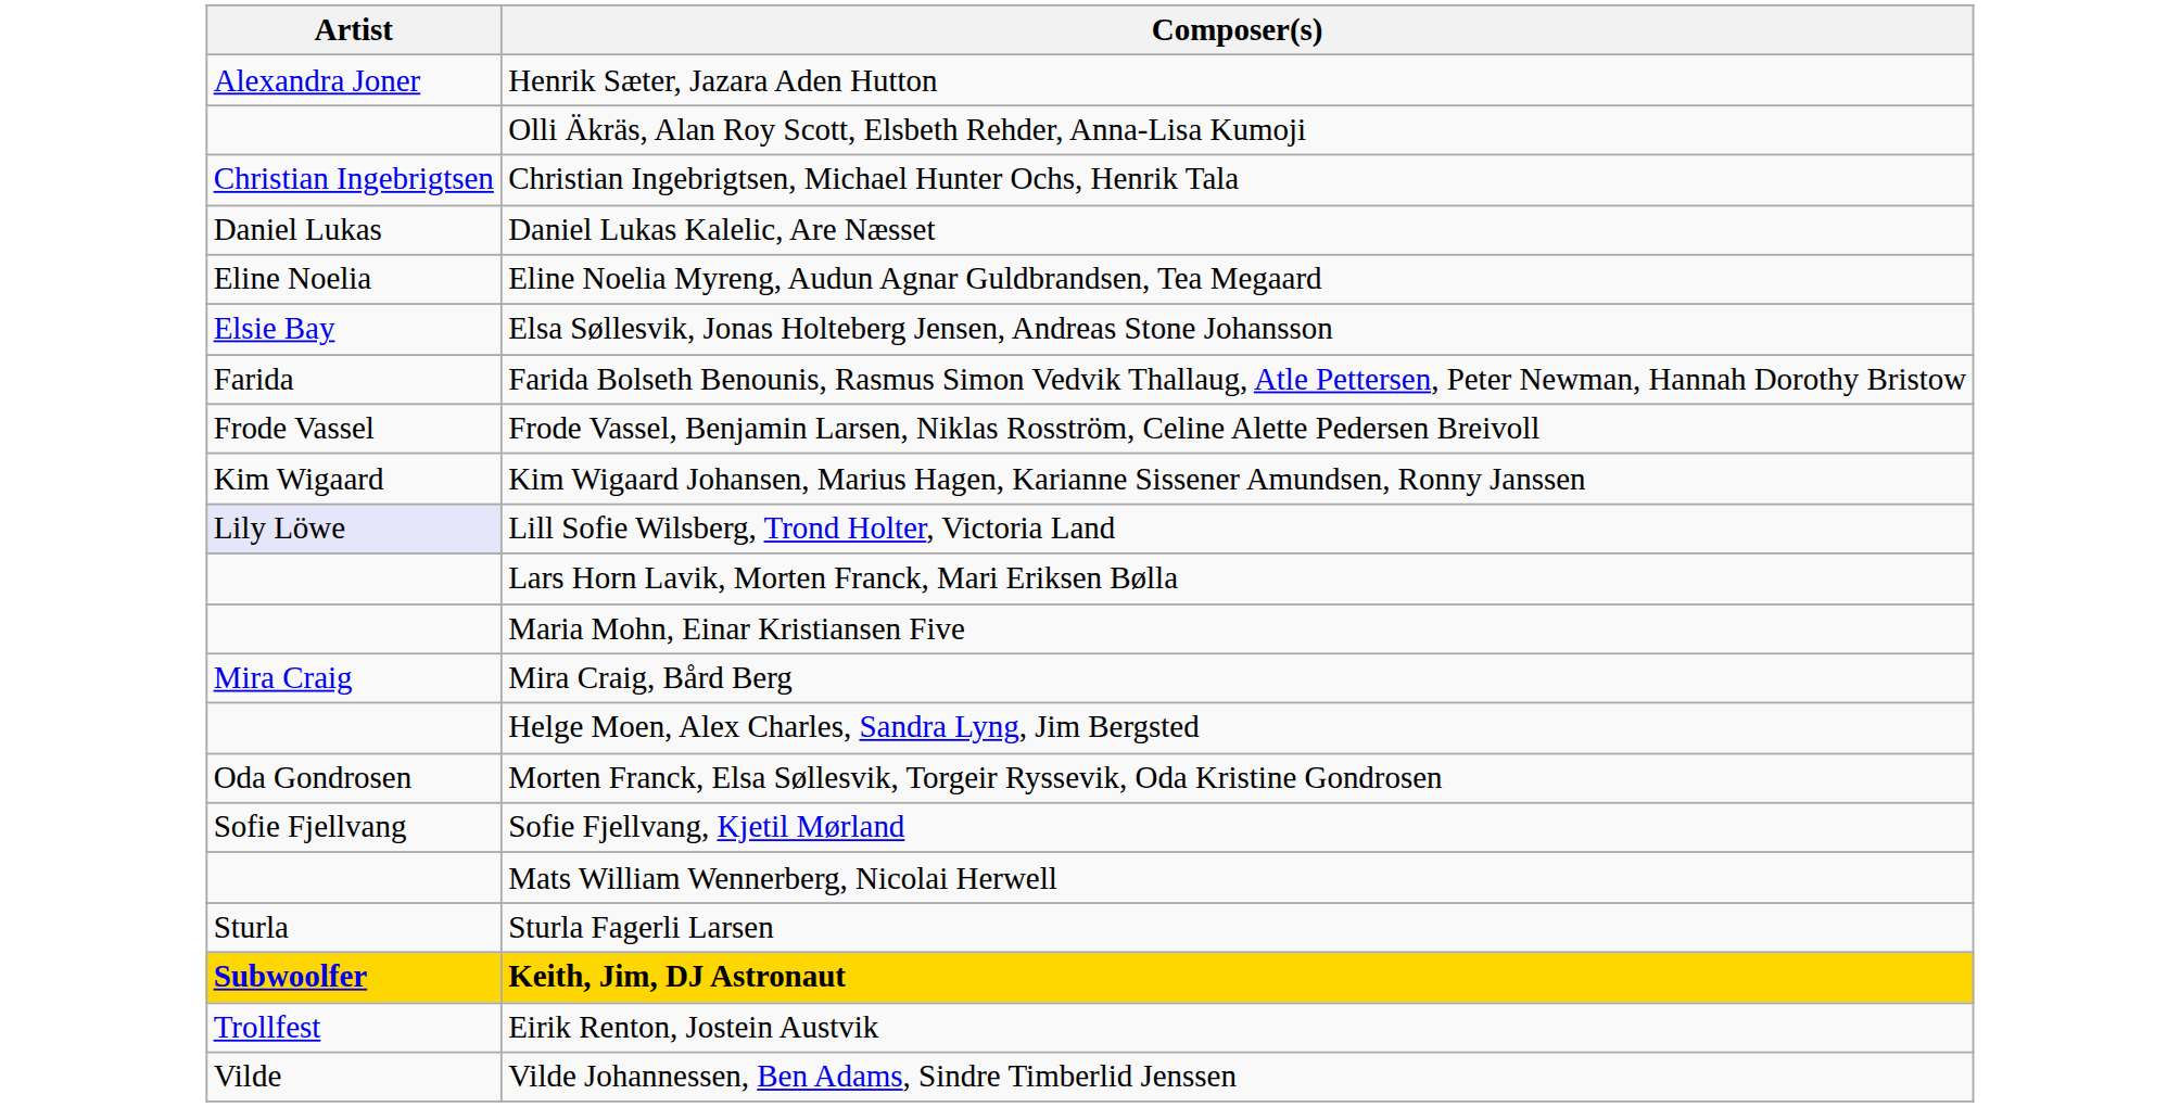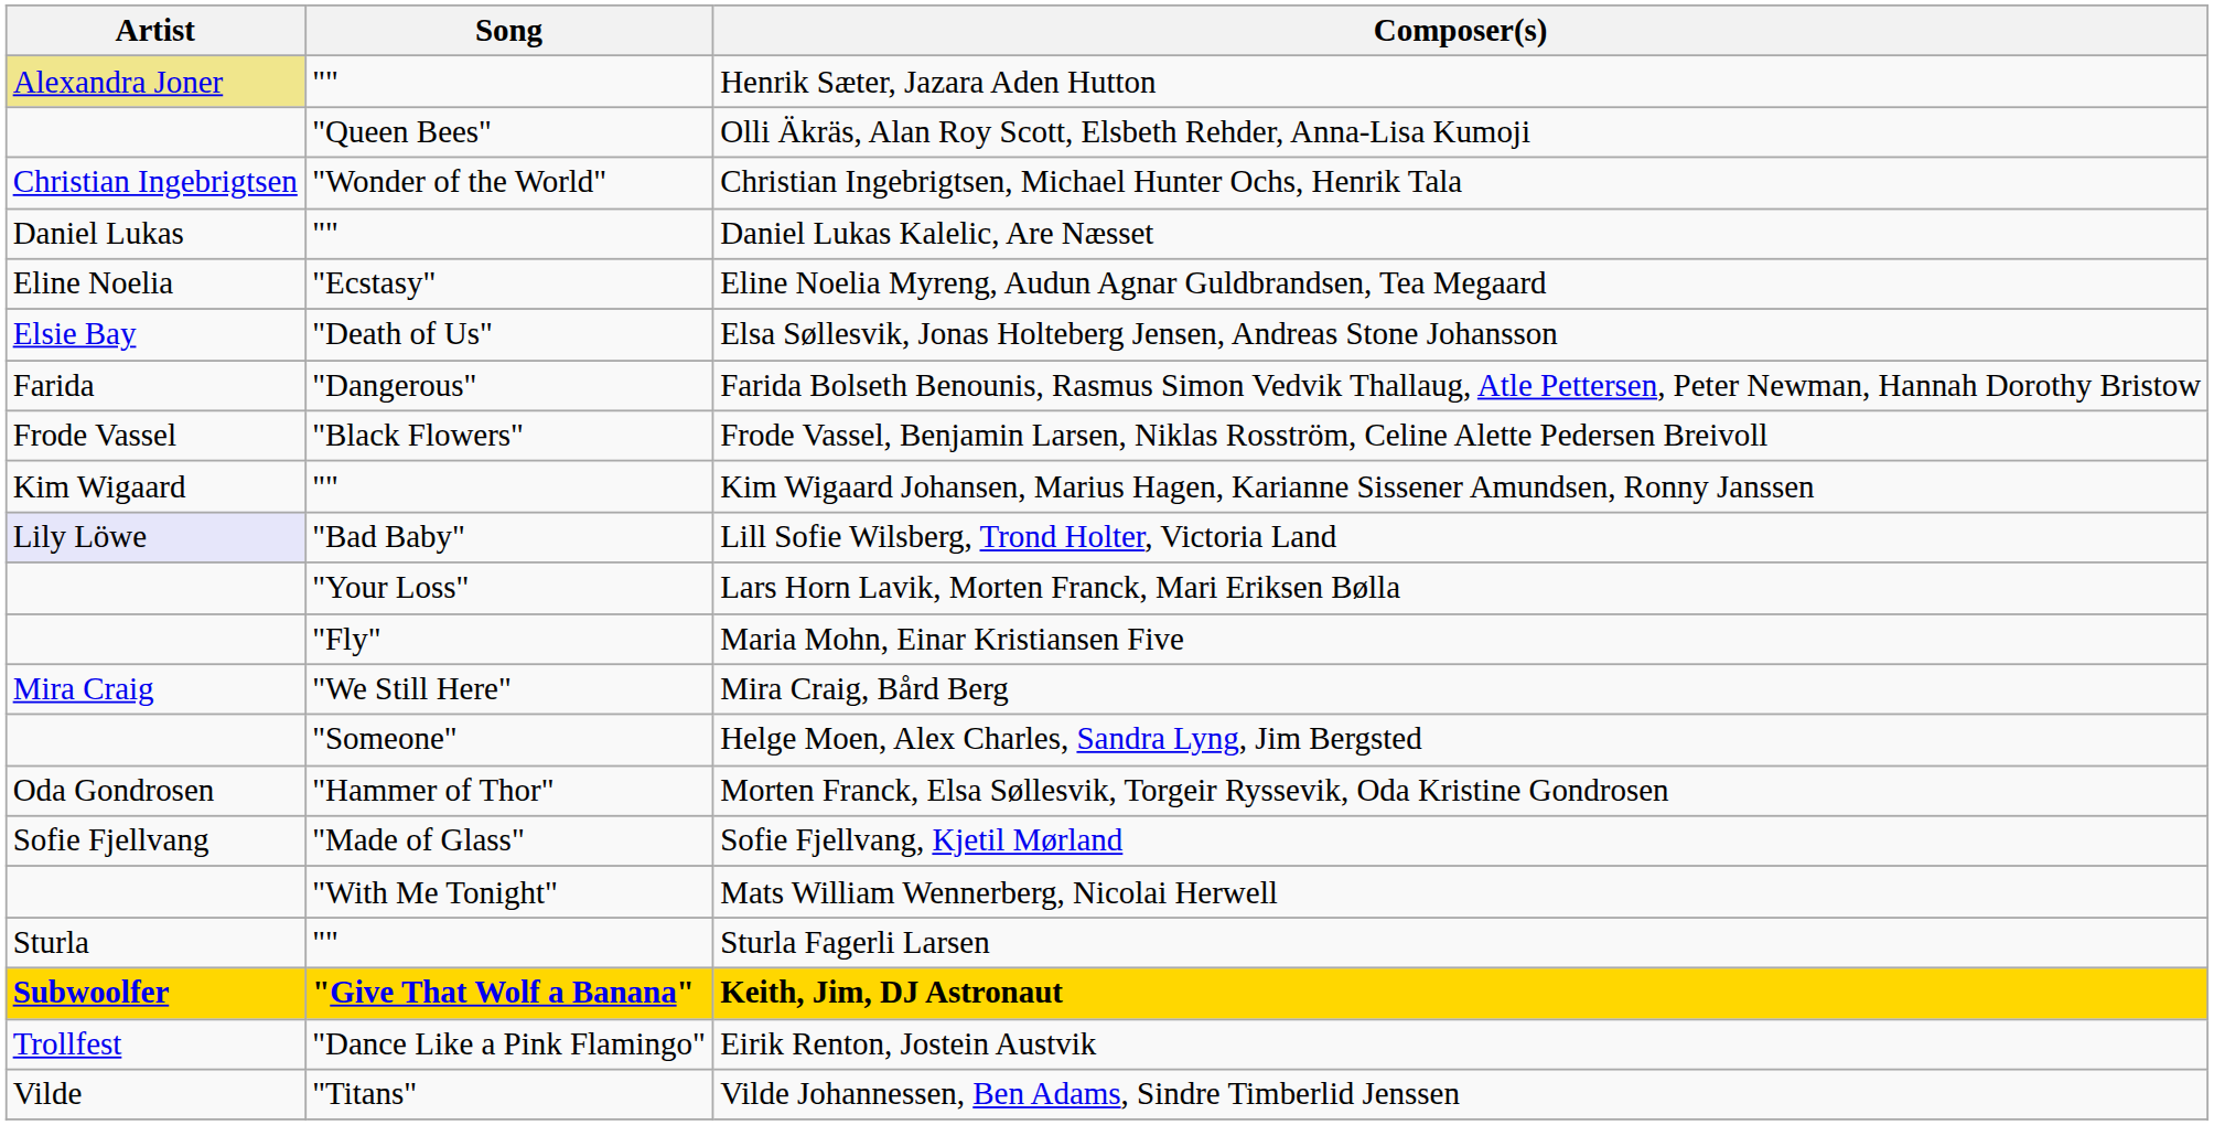 <table class="wikitable sortable mw-collapsible" " style="margin: 1em auto 1em auto">
 <tr>
 <th scope="col">Artist</th>
+<th scope="col">Song</th>
 <th scope="col">Composer(s)</th>
 </tr>
 <tr>
-<td><a href='#'>Alexandra Joner</a></td>
+<td style="background: khaki;"><a href='#'>Alexandra Joner</a></td>
+<td>""</td>
 <td>Henrik Sæter, Jazara Aden Hutton</td>
 </tr>
 <tr>
 <td></td>
+<td>"Queen Bees"</td>
 <td>Olli Äkräs, Alan Roy Scott, Elsbeth Rehder, Anna-Lisa Kumoji</td>
 </tr>
 <tr>
 <td><a href='#'>Christian Ingebrigtsen</a></td>
+<td>"Wonder of the World"</td>
 <td>Christian Ingebrigtsen, Michael Hunter Ochs, Henrik Tala</td>
 </tr>
 <tr>
 <td>Daniel Lukas</td>
+<td>""</td>
 <td>Daniel Lukas Kalelic, Are Næsset</td>
 </tr>
 <tr>
 <td>Eline Noelia</td>
+<td>"Ecstasy"</td>
 <td>Eline Noelia Myreng, Audun Agnar Guldbrandsen, Tea Megaard</td>
 </tr>
 <tr>
 <td><a href='#'>Elsie Bay</a></td>
+<td>"Death of Us"</td>
 <td>Elsa Søllesvik, Jonas Holteberg Jensen, Andreas Stone Johansson</td>
 </tr>
 <tr>
 <td>Farida</td>
+<td>"Dangerous"</td>
 <td>Farida Bolseth Benounis, Rasmus Simon Vedvik Thallaug, <a href='#'>Atle Pettersen</a>, Peter Newman, Hannah Dorothy Bristow</td>
 </tr>
 <tr>
 <td>Frode Vassel</td>
+<td>"Black Flowers"</td>
 <td>Frode Vassel, Benjamin Larsen, Niklas Rosström, Celine Alette Pedersen Breivoll</td>
 </tr>
 <tr>
 <td>Kim Wigaard</td>
+<td>""</td>
 <td>Kim Wigaard Johansen, Marius Hagen, Karianne Sissener Amundsen, Ronny Janssen</td>
 </tr>
 <tr>
 <td style="background: lavender;">Lily Löwe</td>
+<td>"Bad Baby"</td>
 <td>Lill Sofie Wilsberg, <a href='#'>Trond Holter</a>, Victoria Land</td>
 </tr>
 <tr>
 <td></td>
+<td>"Your Loss"</td>
 <td>Lars Horn Lavik, Morten Franck, Mari Eriksen Bølla</td>
 </tr>
 <tr>
 <td></td>
+<td>"Fly"</td>
 <td>Maria Mohn, Einar Kristiansen Five</td>
 </tr>
 <tr>
 <td><a href='#'>Mira Craig</a></td>
+<td>"We Still Here"</td>
 <td>Mira Craig, Bård Berg</td>
 </tr>
 <tr>
 <td></td>
+<td>"Someone"</td>
 <td>Helge Moen, Alex Charles, <a href='#'>Sandra Lyng</a>, Jim Bergsted</td>
 </tr>
 <tr>
 <td>Oda Gondrosen</td>
+<td>"Hammer of Thor"</td>
 <td>Morten Franck, Elsa Søllesvik, Torgeir Ryssevik, Oda Kristine Gondrosen</td>
 </tr>
 <tr>
 <td>Sofie Fjellvang</td>
+<td>"Made of Glass"</td>
 <td>Sofie Fjellvang, <a href='#'>Kjetil Mørland</a></td>
 </tr>
 <tr>
 <td></td>
+<td>"With Me Tonight"</td>
 <td>Mats William Wennerberg, Nicolai Herwell</td>
 </tr>
 <tr>
 <td>Sturla</td>
+<td>""</td>
 <td>Sturla Fagerli Larsen</td>
 </tr>
 <tr style="background: gold; font-weight: bold;">
 <td><a href='#'>Subwoolfer</a></td>
+<td>"<a href='#'>Give That Wolf a Banana</a>"</td>
 <td>Keith, Jim, DJ Astronaut</td>
 </tr>
 <tr>
 <td><a href='#'>Trollfest</a></td>
+<td>"Dance Like a Pink Flamingo"</td>
 <td>Eirik Renton, Jostein Austvik</td>
 </tr>
 <tr>
 <td>Vilde</td>
+<td>"Titans"</td>
 <td>Vilde Johannessen, <a href='#'>Ben Adams</a>, Sindre Timberlid Jenssen</td>
 </tr>
 </table>
